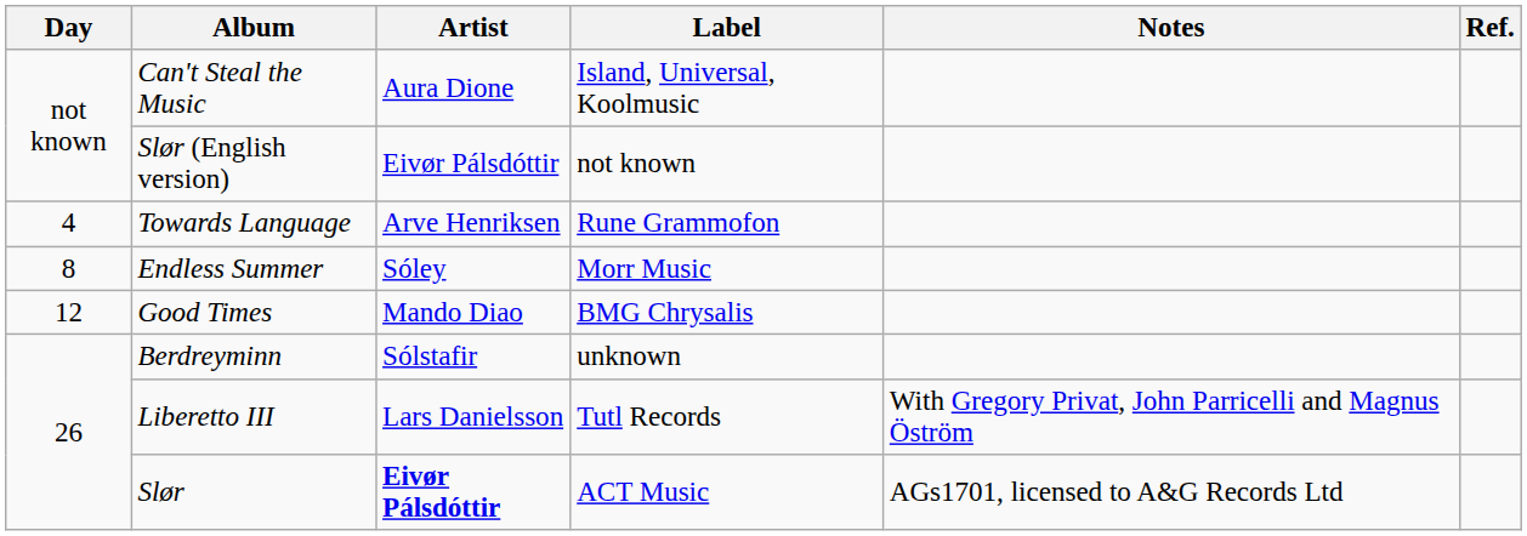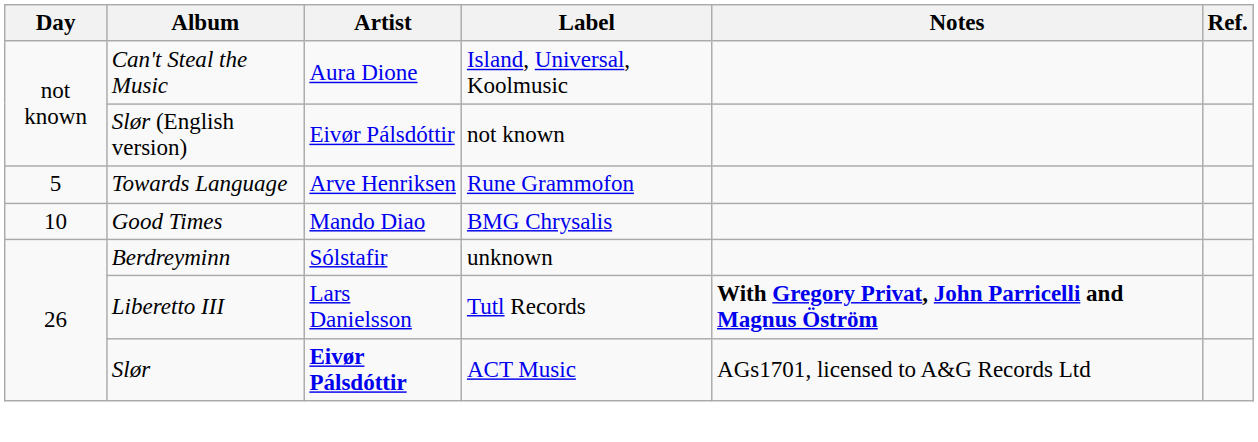 <table class="wikitable">
 <tr>
 <th>Day</th>
 <th>Album</th>
 <th>Artist</th>
 <th>Label</th>
 <th>Notes</th>
 <th>Ref.</th>
 </tr>
 <tr>
 <td rowspan="2" style="text-align:center;">not known</td>
 <td><em>Can't Steal the Music</em></td>
 <td><a href='#'>Aura Dione</a></td>
 <td><a href='#'>Island</a>, <a href='#'>Universal</a>, Koolmusic</td>
 <td></td>
 <td style="text-align:center;"></td>
 </tr>
 <tr>
 <td><em>Slør</em> (English version)</td>
 <td><a href='#'>Eivør Pálsdóttir</a></td>
 <td>not known</td>
 <td></td>
 <td style="text-align:center;"></td>
 </tr>
 <tr>
-<td style="text-align:center;">4</td>
+<td style="text-align:center;">5</td>
 <td><em>Towards Language</em></td>
 <td><a href='#'>Arve Henriksen</a></td>
 <td><a href='#'>Rune Grammofon</a></td>
 <td></td>
 <td style="text-align:center;"></td>
 </tr>
 <tr>
-<td style="text-align:center;">8</td>
-<td><em>Endless Summer </em></td>
-<td><a href='#'>Sóley</a></td>
-<td><a href='#'>Morr Music</a></td>
-<td></td>
-<td style="text-align:center;"></td>
-</tr>
-<tr>
-<td style="text-align:center;">12</td>
+<td style="text-align:center;">10</td>
 <td><em>Good Times</em></td>
 <td><a href='#'>Mando Diao</a></td>
 <td><a href='#'>BMG Chrysalis</a></td>
 <td></td>
 <td style="text-align:center;"></td>
 </tr>
 <tr>
 <td rowspan="3" style="text-align:center;">26</td>
 <td><em>Berdreyminn</em></td>
 <td><a href='#'>Sólstafir</a></td>
 <td>unknown</td>
 <td></td>
 <td style="text-align:center;"></td>
 </tr>
 <tr>
 <td><em>Liberetto III</em></td>
 <td><a href='#'>Lars Danielsson</a></td>
 <td><a href='#'>Tutl</a> Records</td>
-<td>With <a href='#'>Gregory Privat</a>, <a href='#'>John Parricelli</a> and <a href='#'>Magnus Öström</a></td>
+<td><strong>With <a href='#'>Gregory Privat</a>, <a href='#'>John Parricelli</a> and <a href='#'>Magnus Öström</a></strong></td>
 <td style="text-align:center;"></td>
 </tr>
 <tr>
 <td><em>Slør</em></td>
 <td><strong><a href='#'>Eivør Pálsdóttir</a></strong></td>
 <td><a href='#'>ACT Music</a></td>
 <td>AGs1701, licensed to A&G Records Ltd</td>
 <td style="text-align:center;"></td>
 </tr>
 </table>
